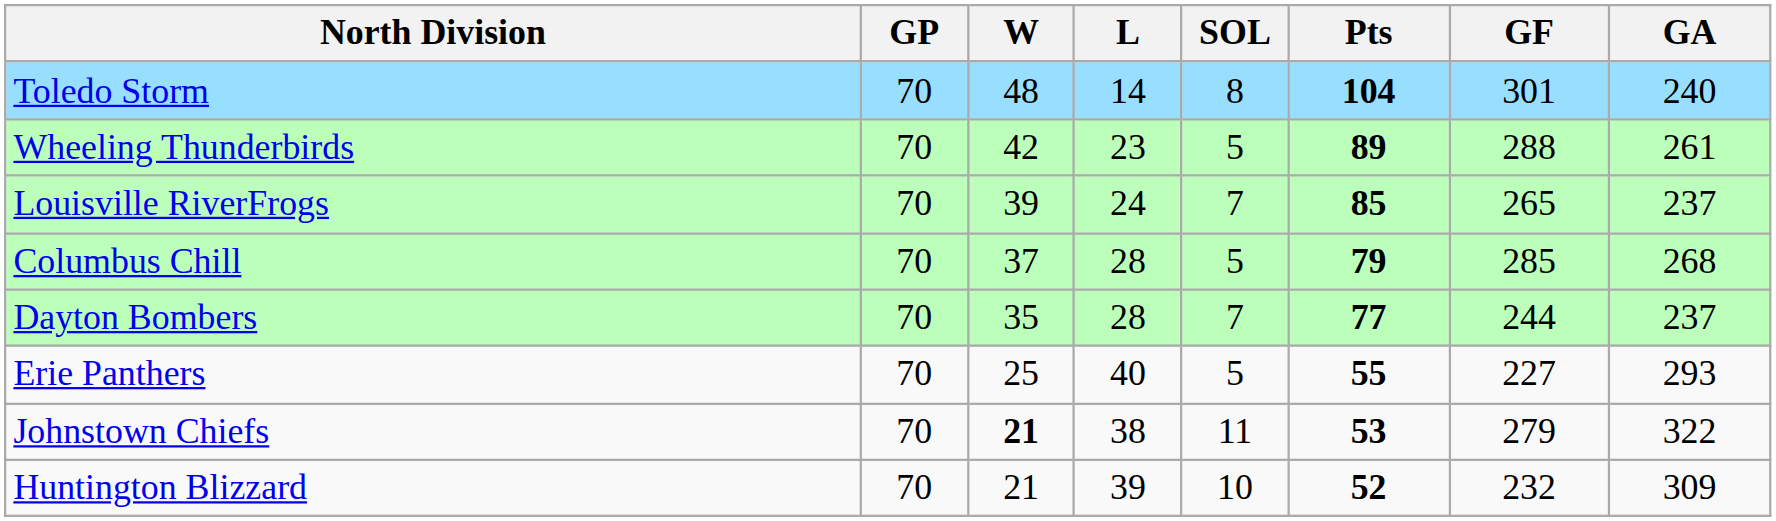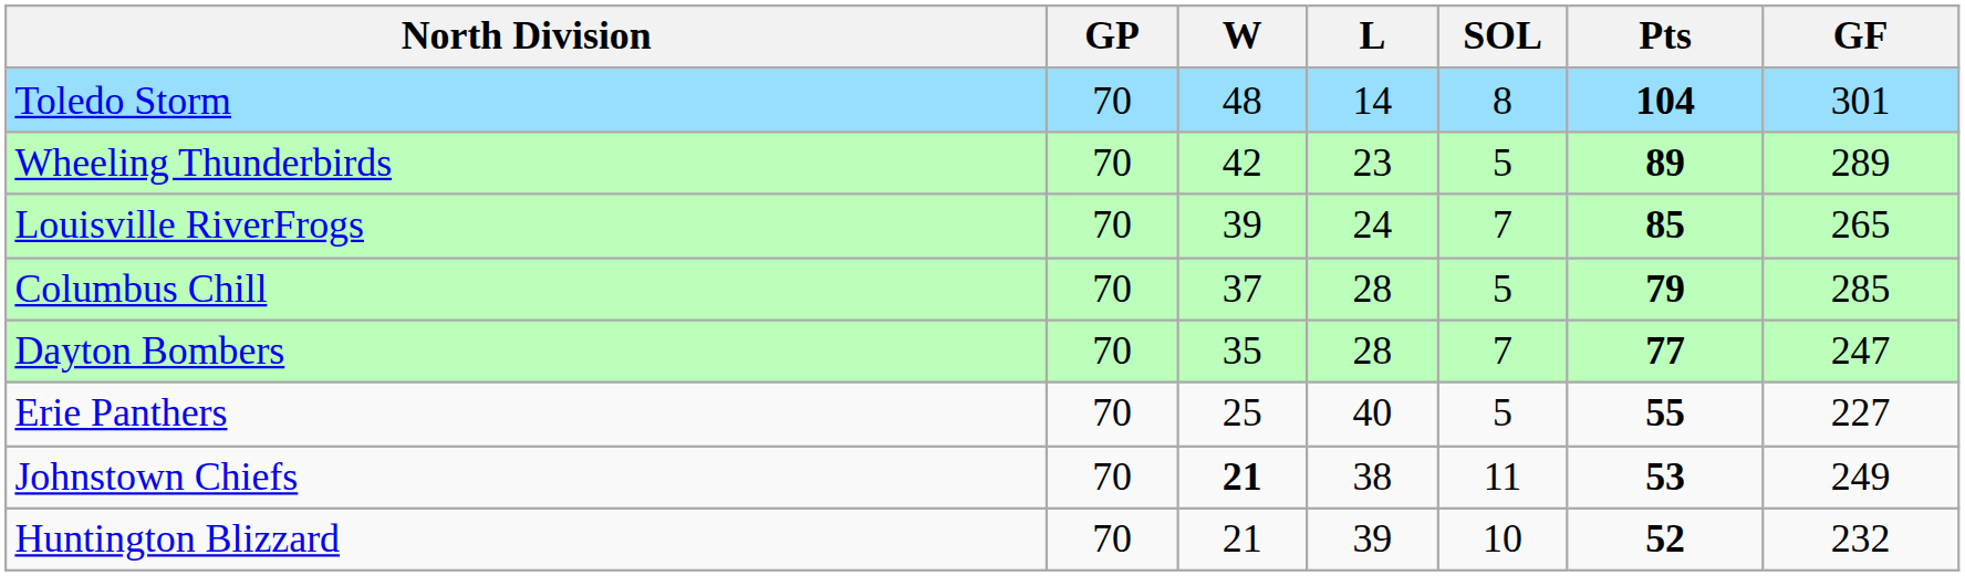 <table class="wikitable" style="text-align:center">
 <tr>
 <th bgcolor="#DDDDFF" width="40%">North Division</th>
 <th bgcolor="#DDDDFF" width="5%">GP</th>
 <th bgcolor="#DDDDFF" width="5%">W</th>
 <th bgcolor="#DDDDFF" width="5%">L</th>
 <th bgcolor="#DDDDFF" width="5%">SOL</th>
 <th bgcolor="#DDDDFF" width="7.5%">Pts</th>
 <th bgcolor="#DDDDFF" width="7.5%">GF</th>
-<th bgcolor="#DDDDFF" width="7.5%">GA</th>
 </tr>
 <tr bgcolor="#97DEFF">
 <td align=left><a href='#'>Toledo Storm</a></td>
 <td>70</td>
 <td>48</td>
 <td>14</td>
 <td>8</td>
 <td><strong>104</strong></td>
 <td>301</td>
-<td>240</td>
 </tr>
 <tr bgcolor="#bbffbb">
 <td align=left><a href='#'>Wheeling Thunderbirds</a></td>
 <td>70</td>
 <td>42</td>
 <td>23</td>
 <td>5</td>
 <td><strong>89</strong></td>
-<td>288</td>
-<td>261</td>
+<td>289</td>
 </tr>
 <tr bgcolor="#bbffbb">
 <td align=left><a href='#'>Louisville RiverFrogs</a></td>
 <td>70</td>
 <td>39</td>
 <td>24</td>
 <td>7</td>
 <td><strong>85</strong></td>
 <td>265</td>
-<td>237</td>
 </tr>
 <tr bgcolor="#bbffbb">
 <td align=left><a href='#'>Columbus Chill</a></td>
 <td>70</td>
 <td>37</td>
 <td>28</td>
 <td>5</td>
 <td><strong>79</strong></td>
 <td>285</td>
-<td>268</td>
 </tr>
 <tr bgcolor="#bbffbb">
 <td align=left><a href='#'>Dayton Bombers</a></td>
 <td>70</td>
 <td>35</td>
 <td>28</td>
 <td>7</td>
 <td><strong>77</strong></td>
-<td>244</td>
-<td>237</td>
+<td>247</td>
 </tr>
 <tr>
 <td align=left><a href='#'>Erie Panthers</a></td>
 <td>70</td>
 <td>25</td>
 <td>40</td>
 <td>5</td>
 <td><strong>55</strong></td>
 <td>227</td>
-<td>293</td>
 </tr>
 <tr>
 <td align=left><a href='#'>Johnstown Chiefs</a></td>
 <td>70</td>
 <td><strong>21</strong></td>
 <td>38</td>
 <td>11</td>
 <td><strong>53</strong></td>
-<td>279</td>
-<td>322</td>
+<td>249</td>
 </tr>
 <tr>
 <td align=left><a href='#'>Huntington Blizzard</a></td>
 <td>70</td>
 <td>21</td>
 <td>39</td>
 <td>10</td>
 <td><strong>52</strong></td>
 <td>232</td>
-<td>309</td>
 </tr>
 </table>
